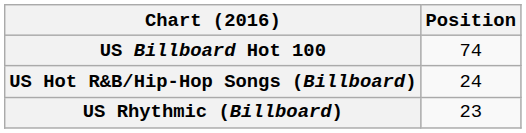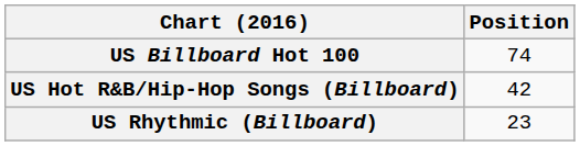 <table class="wikitable plainrowheaders sortable" style="text-align:center;">
 <tr>
 <th>Chart (2016)</th>
 <th>Position</th>
 </tr>
 <tr>
 <th scope="row">US <em>Billboard</em> Hot 100</th>
 <td>74</td>
 </tr>
 <tr>
 <th scope="row">US Hot R&B/Hip-Hop Songs (<em>Billboard</em>)</th>
-<td>24</td>
+<td>42</td>
 </tr>
 <tr>
 <th scope="row">US Rhythmic (<em>Billboard</em>)</th>
 <td>23</td>
 </tr>
 </table>
